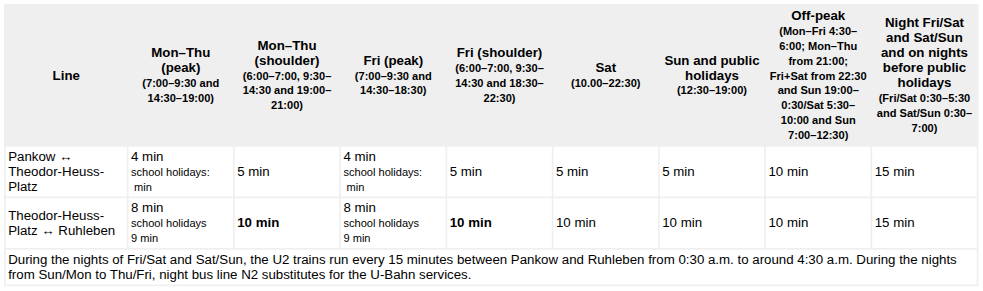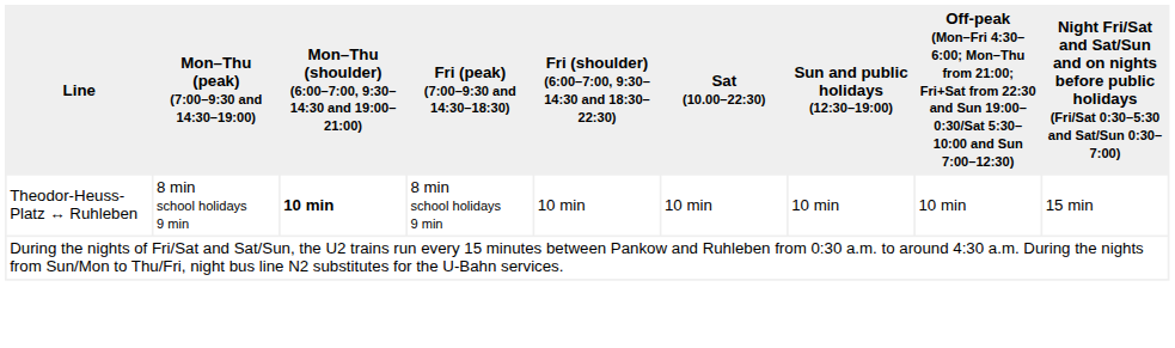 <table style="background-color:#EFEFEF;" border="0" cellspacing="2" cellpadding="3">
 <tr>
 <th width="140">Line</th>
 <th width="120">Mon–Thu (peak)<br><small>(7:00–9:30 and 14:30–19:00)</small></th>
 <th width="120">Mon–Thu (shoulder)<br><small>(6:00–7:00, 9:30–14:30 and 19:00–21:00)</small></th>
 <th width="120">Fri (peak)<br><small>(7:00–9:30 and 14:30–18:30)</small></th>
 <th width="120">Fri (shoulder)<br><small>(6:00–7:00, 9:30–14:30 and 18:30–22:30)</small></th>
 <th width="120">Sat<br><small>(10.00–22:30)</small></th>
 <th width="120">Sun and public holidays<br><small>(12:30–19:00)</small></th>
 <th width="120">Off-peak<br><small>(Mon–Fri 4:30–6:00; Mon–Thu from 21:00; Fri+Sat from 22:30 and Sun 19:00–0:30/Sat 5:30–10:00 and Sun 7:00–12:30)</small></th>
 <th width="120">Night Fri/Sat and Sat/Sun and on nights before public holidays<br><small>(Fri/Sat 0:30–5:30 and Sat/Sun 0:30–7:00)</small></th>
 </tr>
-<tr style="background-color:#FFFFFF">
-<td>Pankow ↔ Theodor-Heuss-Platz</td>
-<td>4 min<br><small>school holidays:  min</small></td>
-<td>5 min</td>
-<td>4 min<br><small>school holidays:  min</small></td>
-<td>5 min</td>
-<td>5 min</td>
-<td>5 min</td>
-<td>10 min</td>
-<td>15 min</td>
-</tr>
 <tr style="background:#FFFFFF">
 <td>Theodor-Heuss-Platz ↔ Ruhleben</td>
 <td>8 min<br><small>school holidays 9 min</small></td>
 <td><strong>10 min</strong></td>
 <td>8 min<br><small>school holidays 9 min</small></td>
-<td><strong>10 min</strong></td>
+<td>10 min</td>
 <td>10 min</td>
 <td>10 min</td>
 <td>10 min</td>
 <td>15 min</td>
 </tr>
 <tr style="background:#FFFFFF">
 <td colspan="9">During the nights of Fri/Sat and Sat/Sun, the U2 trains run every 15 minutes between Pankow and Ruhleben from 0:30 a.m. to around 4:30 a.m. During the nights from Sun/Mon to Thu/Fri, night bus line N2 substitutes for the U-Bahn services.</td>
 </tr>
 </table>
